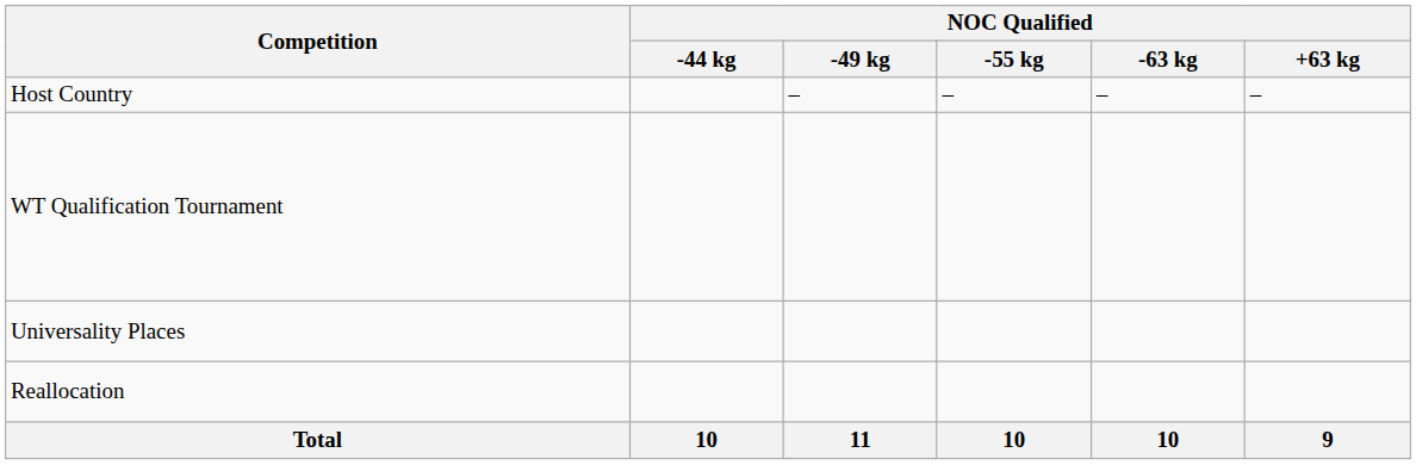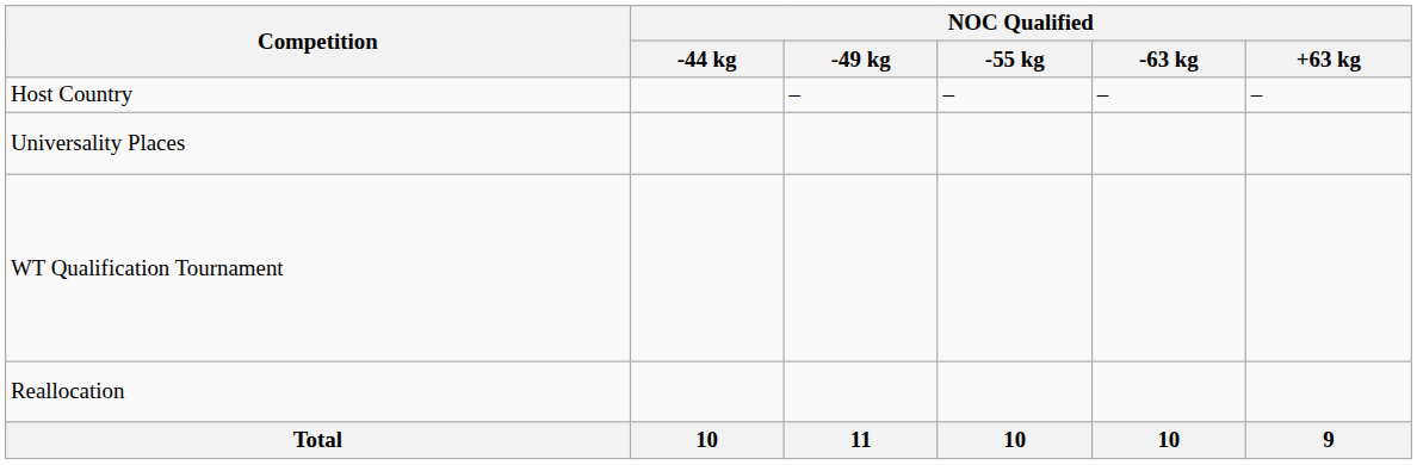 <table class="wikitable" width=1000>
 <tr>
 <th rowspan="2">Competition</th>
 <th colspan="5">NOC Qualified</th>
 </tr>
 <tr>
 <th>-44 kg</th>
 <th>-49 kg</th>
 <th>-55 kg</th>
 <th>-63 kg</th>
 <th>+63 kg</th>
 </tr>
 <tr>
 <td>Host Country</td>
 <td></td>
 <td>–</td>
 <td>–</td>
 <td>–</td>
 <td>–</td>
 </tr>
 <tr>
+<td>Universality Places</td>
+<td></td>
+<td><br><s></s><br></td>
+<td><br><br></td>
+<td><br><br></td>
+<td><br><s></s></td>
+</tr>
+<tr>
 <td>WT Qualification Tournament</td>
 <td><br><br><br><br><br><br><s></s><br></td>
 <td><br><br><br><br><br><br></td>
 <td><br><br><br><br><br><br></td>
 <td><br><br><br><br><br><br><br></td>
 <td><br><br><br><br><br><br></td>
-</tr>
-<tr>
-<td>Universality Places</td>
-<td></td>
-<td><br><s></s><br></td>
-<td><br><br></td>
-<td><br><br></td>
-<td><br><s></s></td>
 </tr>
 <tr>
 <td>Reallocation</td>
 <td></td>
 <td><br><br></td>
 <td></td>
 <td></td>
 <td></td>
 </tr>
 <tr>
 <th>Total</th>
 <th>10</th>
 <th>11</th>
 <th>10</th>
 <th>10</th>
 <th>9</th>
 </tr>
 </table>
